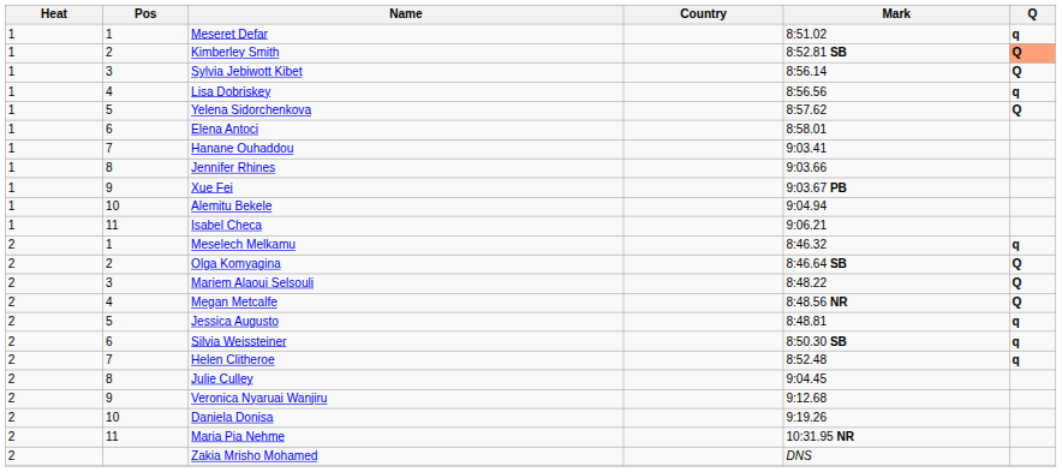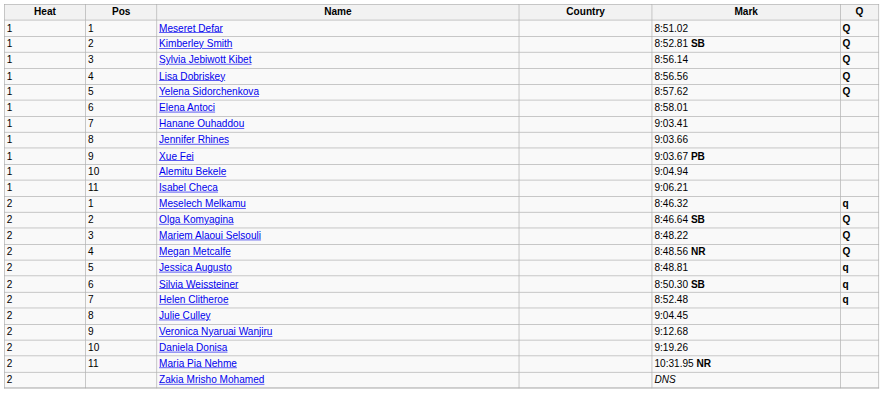 <table class="wikitable sortable" width=70%>
 <tr>
 <th>Heat</th>
 <th>Pos</th>
 <th>Name</th>
 <th>Country</th>
 <th>Mark</th>
 <th>Q</th>
 </tr>
 <tr>
 <td>1</td>
 <td>1</td>
 <td><a href='#'>Meseret Defar</a></td>
 <td></td>
 <td>8:51.02</td>
-<td><strong>q</strong></td>
+<td><strong>Q</strong></td>
 </tr>
 <tr>
 <td>1</td>
 <td>2</td>
 <td><a href='#'>Kimberley Smith</a></td>
 <td></td>
 <td>8:52.81 <strong>SB</strong></td>
-<td style="background: lightsalmon;"><strong>Q</strong></td>
+<td><strong>Q</strong></td>
 </tr>
 <tr>
 <td>1</td>
 <td>3</td>
 <td><a href='#'>Sylvia Jebiwott Kibet</a></td>
 <td></td>
 <td>8:56.14</td>
 <td><strong>Q</strong></td>
 </tr>
 <tr>
 <td>1</td>
 <td>4</td>
 <td><a href='#'>Lisa Dobriskey</a></td>
 <td></td>
 <td>8:56.56</td>
-<td><strong>q</strong></td>
+<td><strong>Q</strong></td>
 </tr>
 <tr>
 <td>1</td>
 <td>5</td>
 <td><a href='#'>Yelena Sidorchenkova</a></td>
 <td></td>
 <td>8:57.62</td>
 <td><strong>Q</strong></td>
 </tr>
 <tr>
 <td>1</td>
 <td>6</td>
 <td><a href='#'>Elena Antoci</a></td>
 <td></td>
 <td>8:58.01</td>
 <td></td>
 </tr>
 <tr>
 <td>1</td>
 <td>7</td>
 <td><a href='#'>Hanane Ouhaddou</a></td>
 <td></td>
 <td>9:03.41</td>
 <td></td>
 </tr>
 <tr>
 <td>1</td>
 <td>8</td>
 <td><a href='#'>Jennifer Rhines</a></td>
 <td></td>
 <td>9:03.66</td>
 <td></td>
 </tr>
 <tr>
 <td>1</td>
 <td>9</td>
 <td><a href='#'>Xue Fei</a></td>
 <td></td>
 <td>9:03.67 <strong>PB</strong></td>
 <td></td>
 </tr>
 <tr>
 <td>1</td>
 <td>10</td>
 <td><a href='#'>Alemitu Bekele</a></td>
 <td></td>
 <td>9:04.94</td>
 <td></td>
 </tr>
 <tr>
 <td>1</td>
 <td>11</td>
 <td><a href='#'>Isabel Checa</a></td>
 <td></td>
 <td>9:06.21</td>
 <td></td>
 </tr>
 <tr>
 <td>2</td>
 <td>1</td>
 <td><a href='#'>Meselech Melkamu</a></td>
 <td></td>
 <td>8:46.32</td>
 <td><strong>q</strong></td>
 </tr>
 <tr>
 <td>2</td>
 <td>2</td>
 <td><a href='#'>Olga Komyagina</a></td>
 <td></td>
 <td>8:46.64 <strong>SB</strong></td>
 <td><strong>Q</strong></td>
 </tr>
 <tr>
 <td>2</td>
 <td>3</td>
 <td><a href='#'>Mariem Alaoui Selsouli</a></td>
 <td></td>
 <td>8:48.22</td>
 <td><strong>Q</strong></td>
 </tr>
 <tr>
 <td>2</td>
 <td>4</td>
 <td><a href='#'>Megan Metcalfe</a></td>
 <td></td>
 <td>8:48.56 <strong>NR</strong></td>
 <td><strong>Q</strong></td>
 </tr>
 <tr>
 <td>2</td>
 <td>5</td>
 <td><a href='#'>Jessica Augusto</a></td>
 <td></td>
 <td>8:48.81</td>
 <td><strong>q</strong></td>
 </tr>
 <tr>
 <td>2</td>
 <td>6</td>
 <td><a href='#'>Silvia Weissteiner</a></td>
 <td></td>
 <td>8:50.30 <strong>SB</strong></td>
 <td><strong>q</strong></td>
 </tr>
 <tr>
 <td>2</td>
 <td>7</td>
 <td><a href='#'>Helen Clitheroe</a></td>
 <td></td>
 <td>8:52.48</td>
 <td><strong>q</strong></td>
 </tr>
 <tr>
 <td>2</td>
 <td>8</td>
 <td><a href='#'>Julie Culley</a></td>
 <td></td>
 <td>9:04.45</td>
 <td></td>
 </tr>
 <tr>
 <td>2</td>
 <td>9</td>
 <td><a href='#'>Veronica Nyaruai Wanjiru</a></td>
 <td></td>
 <td>9:12.68</td>
 <td></td>
 </tr>
 <tr>
 <td>2</td>
 <td>10</td>
 <td><a href='#'>Daniela Donisa</a></td>
 <td></td>
 <td>9:19.26</td>
 <td></td>
 </tr>
 <tr>
 <td>2</td>
 <td>11</td>
 <td><a href='#'>Maria Pia Nehme</a></td>
 <td></td>
 <td>10:31.95 <strong>NR</strong></td>
 <td></td>
 </tr>
 <tr>
 <td>2</td>
 <td></td>
 <td><a href='#'>Zakia Mrisho Mohamed</a></td>
 <td></td>
 <td><em>DNS</em></td>
 <td></td>
 </tr>
 <tr>
 </tr>
 </table>
